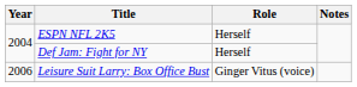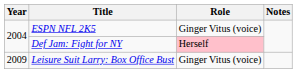 <table class="wikitable sortable">
 <tr>
 <th>Year</th>
 <th>Title</th>
 <th>Role</th>
 <th>Notes</th>
 </tr>
 <tr>
 <td rowspan="2">2004</td>
 <td><em><a href='#'>ESPN NFL 2K5</a></em></td>
-<td>Herself</td>
+<td>Ginger Vitus (voice)</td>
 <td rowspan="2"></td>
 </tr>
 <tr>
 <td><em><a href='#'>Def Jam: Fight for NY</a></em></td>
-<td>Herself</td>
+<td style="background: pink;">Herself</td>
 </tr>
 <tr>
-<td>2006</td>
+<td>2009</td>
 <td><em><a href='#'>Leisure Suit Larry: Box Office Bust</a></em></td>
 <td>Ginger Vitus (voice)</td>
 <td></td>
 </tr>
 </table>
